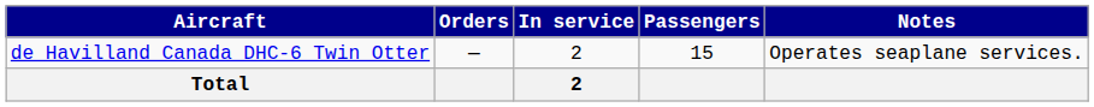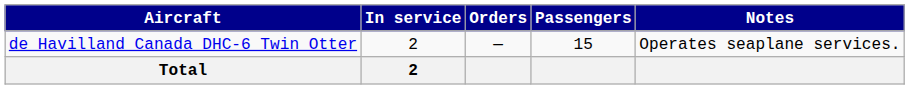 <table class="wikitable" style="text-align:center;margin:1em auto;">
 <tr>
 <th style= "background:darkblue; color:white">Aircraft</th>
+<th style= "background:darkblue; color:white">In service</th>
 <th style= "background:darkblue; color:white">Orders</th>
-<th style= "background:darkblue; color:white">In service</th>
 <th style= "background:darkblue; color:white">Passengers</th>
 <th style= "background:darkblue; color:white">Notes</th>
 </tr>
 <tr>
 <td><a href='#'>de Havilland Canada DHC-6 Twin Otter</a></td>
+<td>2</td>
 <td>—</td>
-<td>2</td>
 <td>15</td>
 <td>Operates seaplane services.</td>
 </tr>
 <tr>
 <th>Total</th>
+<th>2</th>
 <th></th>
-<th>2</th>
 <th></th>
 <th></th>
 </tr>
 </table>
